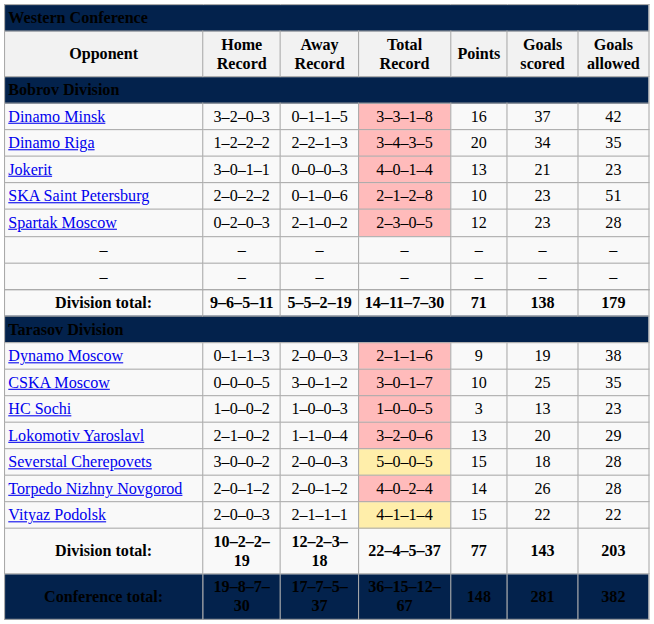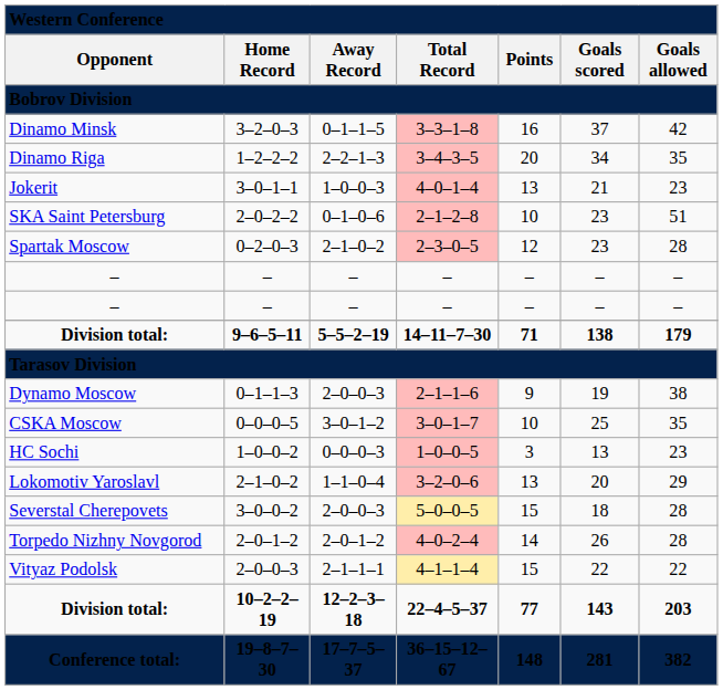 <table class="wikitable" style="font-size: 95%; text-align: center">
 <tr>
 <td colspan="7" style="text-align:left; background:#03224c"><span> <strong>Western Conference</strong> </span></td>
 </tr>
 <tr>
 <th style="width: 28%">Opponent</th>
 <th style="width: 11%">Home Record</th>
 <th style="width: 11%">Away Record</th>
 <th style="width: 13%">Total Record</th>
 <th style="width: 8%">Points</th>
 <th style="width: 10%">Goals scored</th>
 <th style="width: 10%">Goals allowed</th>
 </tr>
 <tr>
 <td colspan="7" style="text-align:left; background:#03224c"><span> <strong>Bobrov Division</strong> </span></td>
 </tr>
 <tr>
 <td style="text-align:left"><a href='#'>Dinamo Minsk</a></td>
 <td>3–2–0–3</td>
 <td>0–1–1–5</td>
 <td bgcolor=ffbbbb>3–3–1–8</td>
 <td>16</td>
 <td>37</td>
 <td>42</td>
 </tr>
 <tr>
 <td style="text-align:left"><a href='#'>Dinamo Riga</a></td>
 <td>1–2–2–2</td>
 <td>2–2–1–3</td>
 <td bgcolor=ffbbbb>3–4–3–5</td>
 <td>20</td>
 <td>34</td>
 <td>35</td>
 </tr>
 <tr>
 <td style="text-align:left"><a href='#'>Jokerit</a></td>
 <td>3–0–1–1</td>
-<td>0–0–0–3</td>
+<td>1–0–0–3</td>
 <td bgcolor=ffbbbb>4–0–1–4</td>
 <td>13</td>
 <td>21</td>
 <td>23</td>
 </tr>
 <tr>
 <td style="text-align:left"><a href='#'>SKA Saint Petersburg</a></td>
 <td>2–0–2–2</td>
 <td>0–1–0–6</td>
 <td bgcolor=ffbbbb>2–1–2–8</td>
 <td>10</td>
 <td>23</td>
 <td>51</td>
 </tr>
 <tr>
 <td style="text-align:left"><a href='#'>Spartak Moscow</a></td>
 <td>0–2–0–3</td>
 <td>2–1–0–2</td>
 <td bgcolor=ffbbbb>2–3–0–5</td>
 <td>12</td>
 <td>23</td>
 <td>28</td>
 </tr>
 <tr>
 <td>–</td>
 <td>–</td>
 <td>–</td>
 <td>–</td>
 <td>–</td>
 <td>–</td>
 <td>–</td>
 </tr>
 <tr>
 <td>–</td>
 <td>–</td>
 <td>–</td>
 <td>–</td>
 <td>–</td>
 <td>–</td>
 <td>–</td>
 </tr>
 <tr>
 </tr>
 <tr style="font-weight:bold">
 <td><strong>Division total:</strong></td>
 <td>9–6–5–11</td>
 <td>5–5–2–19</td>
 <td>14–11–7–30</td>
 <td>71</td>
 <td>138</td>
 <td>179</td>
 </tr>
 <tr>
 <td colspan="7" style="text-align:left; background:#03224c"><span> <strong>Tarasov Division</strong> </span></td>
 </tr>
 <tr>
 <td style="text-align:left"><a href='#'>Dynamo Moscow</a></td>
 <td>0–1–1–3</td>
 <td>2–0–0–3</td>
 <td bgcolor=ffbbbb>2–1–1–6</td>
 <td>9</td>
 <td>19</td>
 <td>38</td>
 </tr>
 <tr>
 <td style="text-align:left"><a href='#'>CSKA Moscow</a></td>
 <td>0–0–0–5</td>
 <td>3–0–1–2</td>
 <td bgcolor=ffbbbb>3–0–1–7</td>
 <td>10</td>
 <td>25</td>
 <td>35</td>
 </tr>
 <tr>
 <td style="text-align:left"><a href='#'>HC Sochi</a></td>
 <td>1–0–0–2</td>
-<td>1–0–0–3</td>
+<td>0–0–0–3</td>
 <td bgcolor=ffbbbb>1–0–0–5</td>
 <td>3</td>
 <td>13</td>
 <td>23</td>
 </tr>
 <tr>
 <td style="text-align:left"><a href='#'>Lokomotiv Yaroslavl</a></td>
 <td>2–1–0–2</td>
 <td>1–1–0–4</td>
 <td bgcolor=ffbbbb>3–2–0–6</td>
 <td>13</td>
 <td>20</td>
 <td>29</td>
 </tr>
 <tr>
 <td style="text-align:left"><a href='#'>Severstal Cherepovets</a></td>
 <td>3–0–0–2</td>
 <td>2–0–0–3</td>
 <td bgcolor=ffeeaa>5–0–0–5</td>
 <td>15</td>
 <td>18</td>
 <td>28</td>
 </tr>
 <tr>
 <td style="text-align:left"><a href='#'>Torpedo Nizhny Novgorod</a></td>
 <td>2–0–1–2</td>
 <td>2–0–1–2</td>
 <td bgcolor=ffbbbb>4–0–2–4</td>
 <td>14</td>
 <td>26</td>
 <td>28</td>
 </tr>
 <tr>
 <td style="text-align:left"><a href='#'>Vityaz Podolsk</a></td>
 <td>2–0–0–3</td>
 <td>2–1–1–1</td>
 <td bgcolor=ffeeaa>4–1–1–4</td>
 <td>15</td>
 <td>22</td>
 <td>22</td>
 </tr>
 <tr style="font-weight:bold">
 <td><strong>Division total:</strong></td>
 <td>10–2–2–19</td>
 <td>12–2–3–18</td>
 <td>22–4–5–37</td>
 <td>77</td>
 <td>143</td>
 <td>203</td>
 </tr>
 <tr style="background:#03224c;font-weight:bold">
 <td><span><strong>Conference total:</strong></span></td>
 <td><span> 19–8–7–30</span></td>
 <td><span> 17–7–5–37</span></td>
 <td><span> 36–15–12–67</span></td>
 <td><span> 148</span></td>
 <td><span> 281</span></td>
 <td><span> 382</span></td>
 </tr>
 </table>
